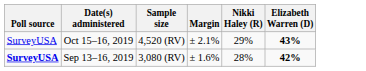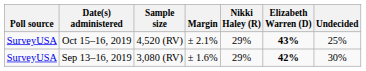 <table class="wikitable sortable" style="font-size:90%;text-align:center;">
 <tr valign=bottom style="font-size:90%;">
 <th>Poll source</th>
 <th>Date(s)<br>administered</th>
 <th>Sample<br>size</th>
 <th>Margin<br></th>
 <th>Nikki<br>Haley (R)</th>
 <th>Elizabeth<br>Warren (D)</th>
+<th>Undecided</th>
 </tr>
 <tr>
 <td style="text-align:left;"><a href='#'>SurveyUSA</a></td>
 <td>Oct 15–16, 2019</td>
 <td>4,520 (RV)</td>
 <td>± 2.1%</td>
 <td>29%</td>
 <td><strong>43%</strong></td>
+<td>25%</td>
 </tr>
 <tr>
-<td style="text-align:left;"><strong><a href='#'>SurveyUSA</a></strong></td>
+<td style="text-align:left;"><a href='#'>SurveyUSA</a></td>
 <td>Sep 13–16, 2019</td>
 <td>3,080 (RV)</td>
 <td>± 1.6%</td>
-<td>28%</td>
+<td>29%</td>
 <td><strong>42%</strong></td>
+<td>30%</td>
 </tr>
 </table>
